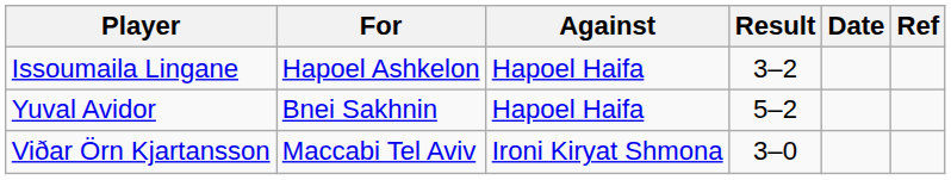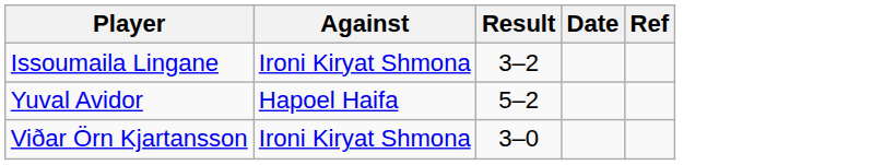 <table class="wikitable">
 <tr>
 <th>Player</th>
-<th>For</th>
 <th>Against</th>
 <th style="text-align:center">Result</th>
 <th>Date</th>
 <th>Ref</th>
 </tr>
 <tr>
 <td> <a href='#'>Issoumaila Lingane</a></td>
-<td><a href='#'>Hapoel Ashkelon</a></td>
-<td><a href='#'>Hapoel Haifa</a></td>
+<td><a href='#'>Ironi Kiryat Shmona</a></td>
 <td style="text-align:center;">3–2</td>
 <td></td>
 <td></td>
 </tr>
 <tr>
 <td> <a href='#'>Yuval Avidor</a></td>
-<td><a href='#'>Bnei Sakhnin</a></td>
 <td><a href='#'>Hapoel Haifa</a></td>
 <td style="text-align:center;">5–2</td>
 <td></td>
 <td></td>
 </tr>
 <tr>
 <td> <a href='#'>Viðar Örn Kjartansson</a></td>
-<td><a href='#'>Maccabi Tel Aviv</a></td>
 <td><a href='#'>Ironi Kiryat Shmona</a></td>
 <td style="text-align:center;">3–0</td>
 <td></td>
 <td></td>
 </tr>
 </table>
